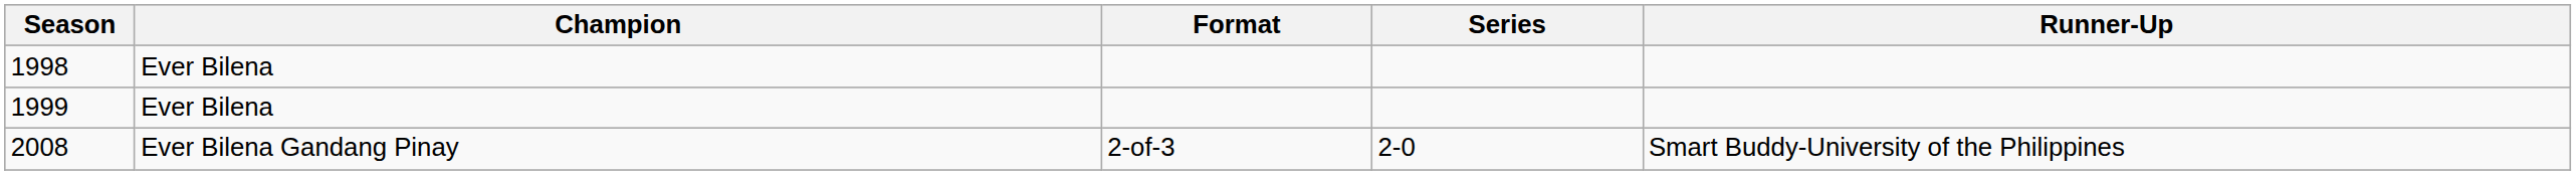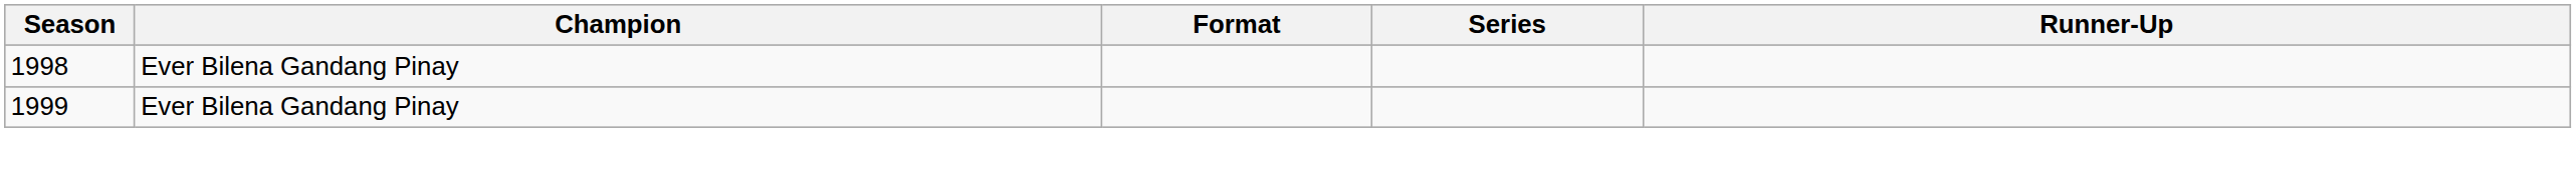 <table class="wikitable" style="width: 80%">
 <tr>
 <th width=2%>Season</th>
 <th width=25%>Champion</th>
 <th width=7%>Format</th>
 <th width=7%>Series</th>
 <th width=24%>Runner-Up</th>
 </tr>
 <tr>
 <td>1998</td>
-<td>Ever Bilena</td>
+<td>Ever Bilena Gandang Pinay</td>
 <td></td>
 <td></td>
 <td></td>
 </tr>
 <tr>
 <td>1999</td>
-<td>Ever Bilena</td>
+<td>Ever Bilena Gandang Pinay</td>
 <td></td>
 <td></td>
 <td></td>
 </tr>
-<tr>
-<td>2008</td>
-<td>Ever Bilena Gandang Pinay</td>
-<td>2-of-3</td>
-<td>2-0</td>
-<td>Smart Buddy-University of the Philippines</td>
-</tr>
 </table>
